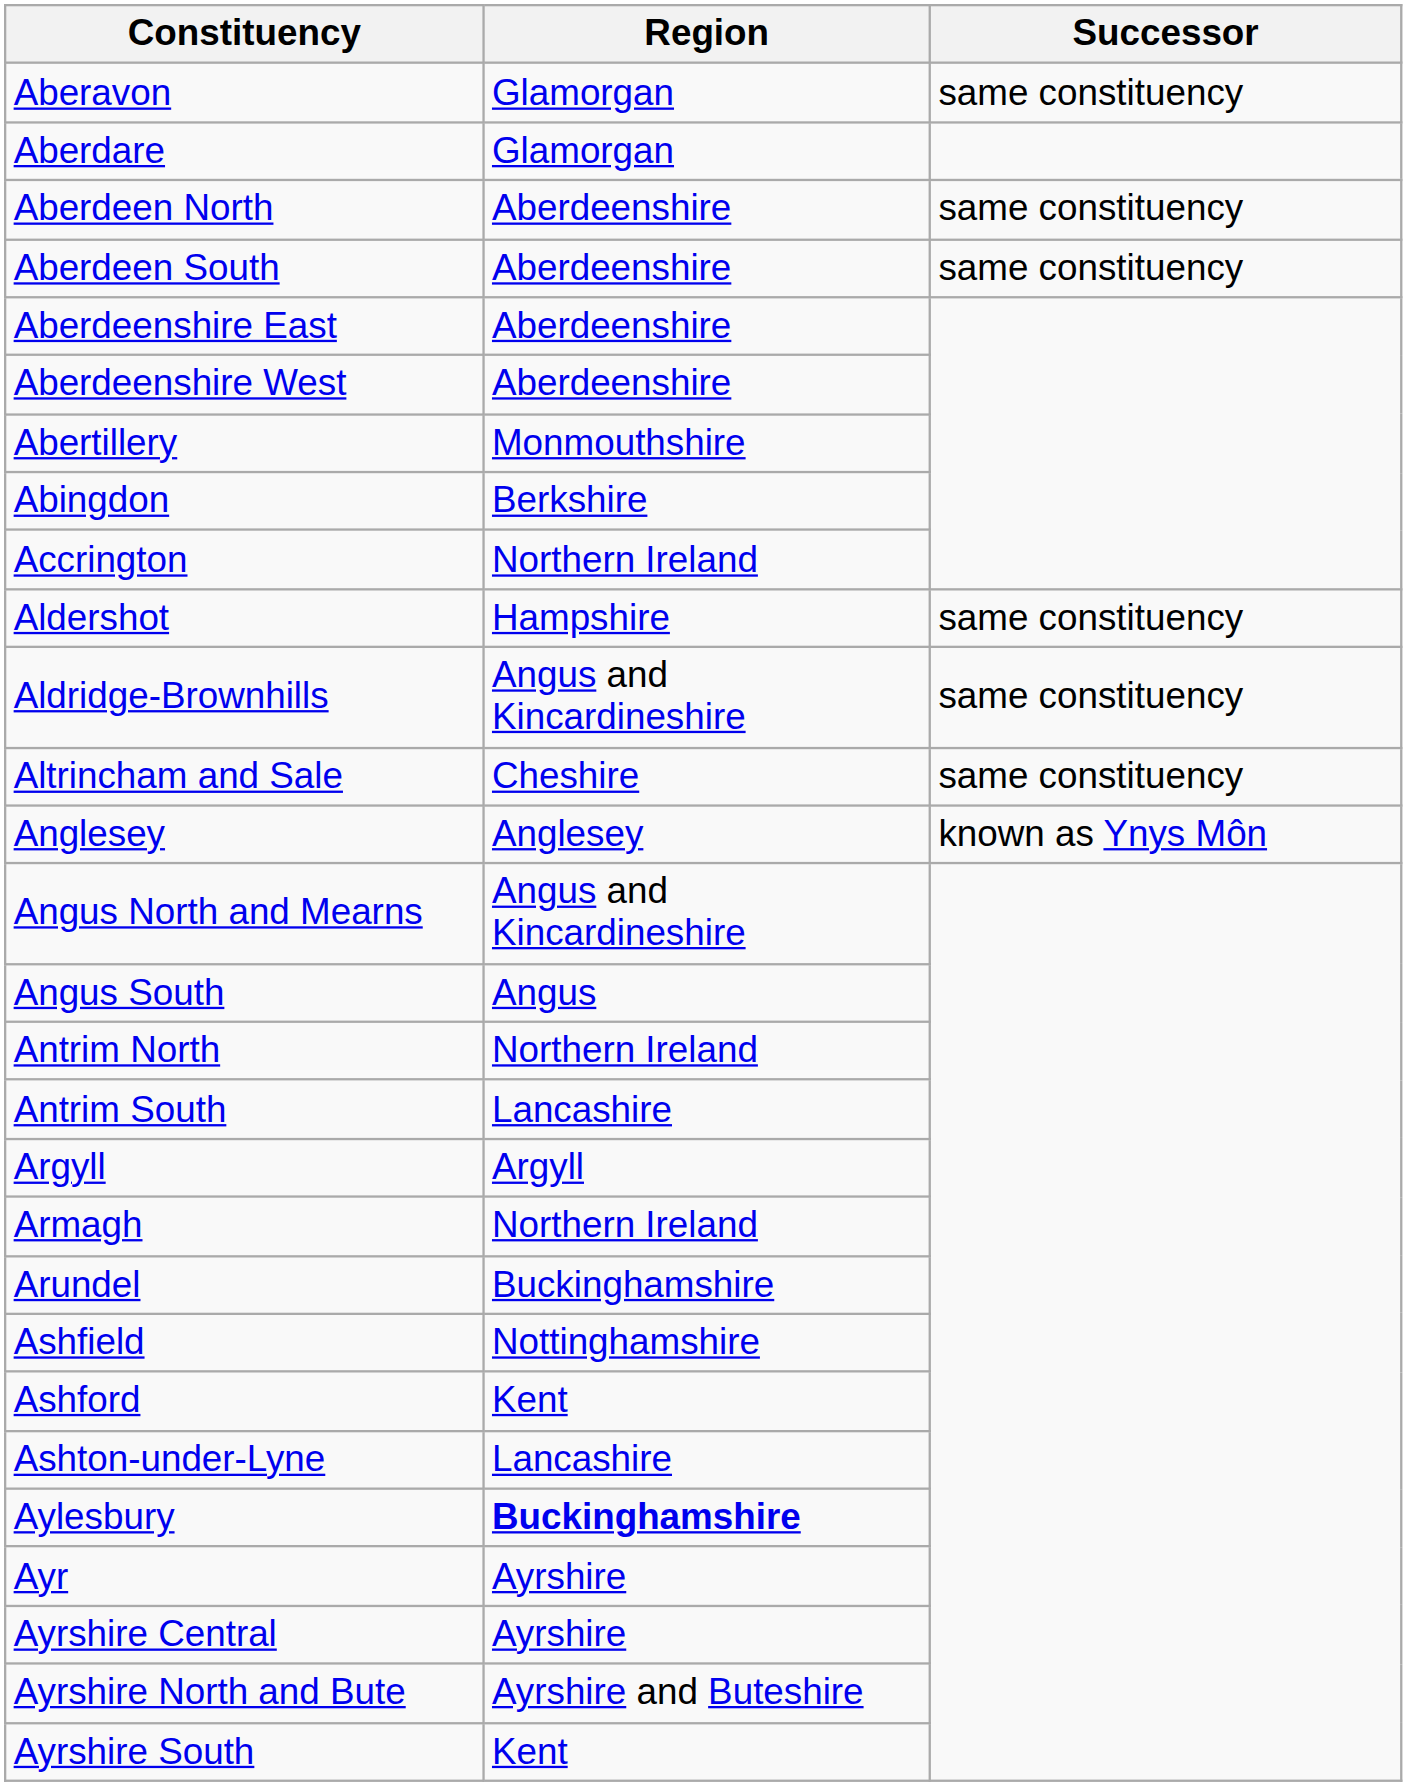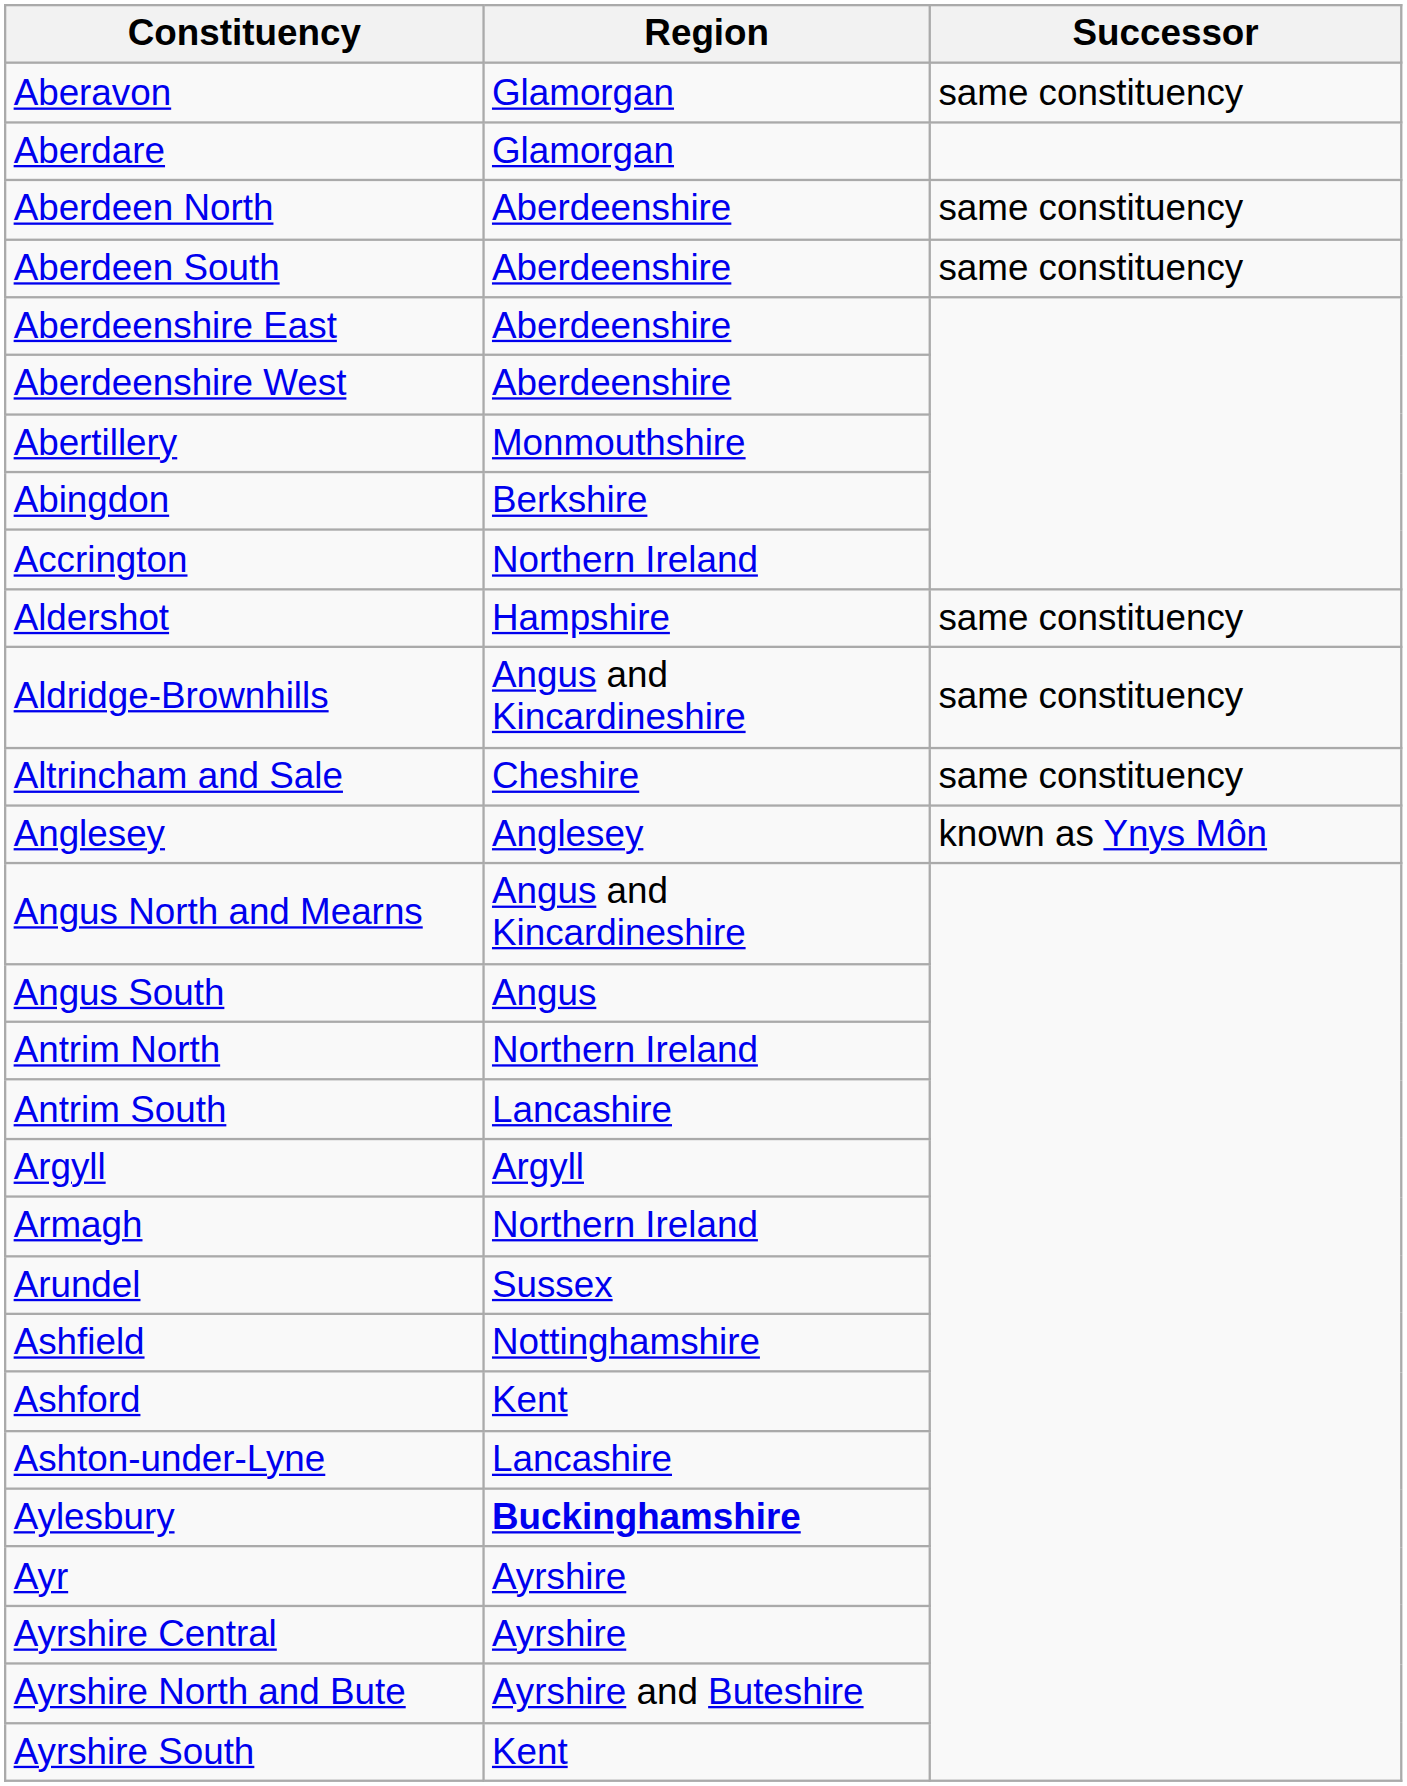 <table class="wikitable">
 <tr>
 <th width="225px">Constituency</th>
 <th width="200px">Region</th>
 <th width="225px">Successor</th>
 </tr>
 <tr>
 <td><a href='#'>Aberavon</a></td>
 <td align="left"><a href='#'>Glamorgan</a></td>
 <td>same constituency</td>
 </tr>
 <tr>
 <td><a href='#'>Aberdare</a></td>
 <td align="left"><a href='#'>Glamorgan</a></td>
 </tr>
 <tr>
 <td><a href='#'>Aberdeen North</a></td>
 <td align="left"><a href='#'>Aberdeenshire</a></td>
 <td>same constituency</td>
 </tr>
 <tr>
 <td><a href='#'>Aberdeen South</a></td>
 <td align="left"><a href='#'>Aberdeenshire</a></td>
 <td>same constituency</td>
 </tr>
 <tr>
 <td><a href='#'>Aberdeenshire East</a></td>
 <td align="left"><a href='#'>Aberdeenshire</a></td>
 </tr>
 <tr>
 <td><a href='#'>Aberdeenshire West</a></td>
 <td align="left"><a href='#'>Aberdeenshire</a></td>
 </tr>
 <tr>
 <td><a href='#'>Abertillery</a></td>
 <td align="left"><a href='#'>Monmouthshire</a></td>
 </tr>
 <tr>
 <td><a href='#'>Abingdon</a></td>
 <td align="left"><a href='#'>Berkshire</a></td>
 </tr>
 <tr>
 <td><a href='#'>Accrington</a></td>
 <td align="left"><a href='#'>Northern Ireland</a></td>
 </tr>
 <tr>
 <td><a href='#'>Aldershot</a></td>
 <td align="left"><a href='#'>Hampshire</a></td>
 <td>same constituency</td>
 </tr>
 <tr>
 <td><a href='#'>Aldridge-Brownhills</a></td>
 <td align="left"><a href='#'>Angus</a> and <a href='#'>Kincardineshire</a></td>
 <td>same constituency</td>
 </tr>
 <tr>
 <td><a href='#'>Altrincham and Sale</a></td>
 <td align="left"><a href='#'>Cheshire</a></td>
 <td>same constituency</td>
 </tr>
 <tr>
 <td><a href='#'>Anglesey</a></td>
 <td align="left"><a href='#'>Anglesey</a></td>
 <td>known as <a href='#'>Ynys Môn</a></td>
 </tr>
 <tr>
 <td><a href='#'>Angus North and Mearns</a></td>
 <td align="left"><a href='#'>Angus</a> and <a href='#'>Kincardineshire</a></td>
 </tr>
 <tr>
 <td><a href='#'>Angus South</a></td>
 <td align="left"><a href='#'>Angus</a></td>
 </tr>
 <tr>
 <td><a href='#'>Antrim North</a></td>
 <td align="left"><a href='#'>Northern Ireland</a></td>
 </tr>
 <tr>
 <td><a href='#'>Antrim South</a></td>
 <td align="left"><a href='#'>Lancashire</a></td>
 </tr>
 <tr>
 <td><a href='#'>Argyll</a></td>
 <td align="left"><a href='#'>Argyll</a></td>
 </tr>
 <tr>
 <td><a href='#'>Armagh</a></td>
 <td align="left"><a href='#'>Northern Ireland</a></td>
 </tr>
 <tr>
 <td><a href='#'>Arundel</a></td>
-<td align="left"><a href='#'>Buckinghamshire</a></td>
+<td align="left"><a href='#'>Sussex</a></td>
 </tr>
 <tr>
 <td><a href='#'>Ashfield</a></td>
 <td align="left"><a href='#'>Nottinghamshire</a></td>
 </tr>
 <tr>
 <td><a href='#'>Ashford</a></td>
 <td align="left"><a href='#'>Kent</a></td>
 </tr>
 <tr>
 <td><a href='#'>Ashton-under-Lyne</a></td>
 <td align="left"><a href='#'>Lancashire</a></td>
 </tr>
 <tr>
 <td><a href='#'>Aylesbury</a></td>
 <td align="left"><strong><a href='#'>Buckinghamshire</a></strong></td>
 </tr>
 <tr>
 <td><a href='#'>Ayr</a></td>
 <td align="left"><a href='#'>Ayrshire</a></td>
 </tr>
 <tr>
 <td><a href='#'>Ayrshire Central</a></td>
 <td align="left"><a href='#'>Ayrshire</a></td>
 </tr>
 <tr>
 <td><a href='#'>Ayrshire North and Bute</a></td>
 <td align="left"><a href='#'>Ayrshire</a> and <a href='#'>Buteshire</a></td>
 </tr>
 <tr>
 <td><a href='#'>Ayrshire South</a></td>
 <td align="left"><a href='#'>Kent</a></td>
 </tr>
 </table>
